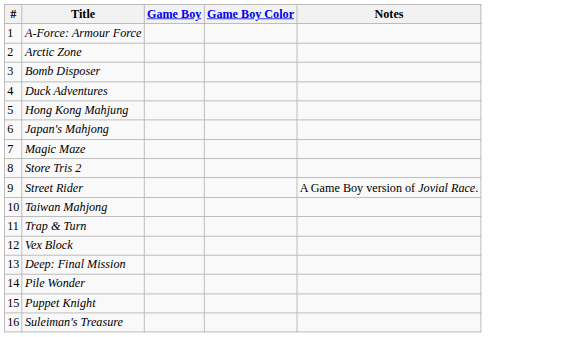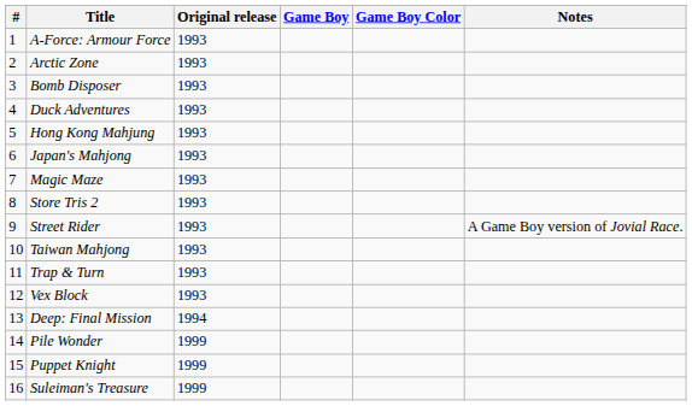 <table class="wikitable sortable">
 <tr>
 <th scope="col">#</th>
 <th scope="col">Title</th>
+<th scope="col">Original release </th>
 <th scope="col"><a href='#'>Game Boy</a></th>
 <th scope="col"><a href='#'>Game Boy Color</a></th>
 <th scope="col">Notes</th>
 </tr>
 <tr>
 <td>1</td>
 <td><em>A-Force: Armour Force</em></td>
+<td>1993</td>
 <td></td>
 <td></td>
 <td></td>
 </tr>
 <tr>
 <td>2</td>
 <td><em>Arctic Zone</em></td>
+<td>1993</td>
 <td></td>
 <td></td>
 <td></td>
 </tr>
 <tr>
 <td>3</td>
 <td><em>Bomb Disposer</em></td>
+<td>1993</td>
 <td></td>
 <td></td>
 <td></td>
 </tr>
 <tr>
 <td>4</td>
 <td><em>Duck Adventures</em></td>
+<td>1993</td>
 <td></td>
 <td></td>
 <td></td>
 </tr>
 <tr>
 <td>5</td>
 <td><em>Hong Kong Mahjung</em></td>
+<td>1993</td>
 <td></td>
 <td></td>
 <td></td>
 </tr>
 <tr>
 <td>6</td>
 <td><em>Japan's Mahjong</em></td>
+<td>1993</td>
 <td></td>
 <td></td>
 <td></td>
 </tr>
 <tr>
 <td>7</td>
 <td><em>Magic Maze</em></td>
+<td>1993</td>
 <td></td>
 <td></td>
 <td></td>
 </tr>
 <tr>
 <td>8</td>
 <td><em>Store Tris 2</em></td>
+<td>1993</td>
 <td></td>
 <td></td>
 <td></td>
 </tr>
 <tr>
 <td>9</td>
 <td><em>Street Rider</em></td>
+<td>1993</td>
 <td></td>
 <td></td>
 <td>A Game Boy version of <em>Jovial Race</em>.</td>
 </tr>
 <tr>
 <td>10</td>
 <td><em>Taiwan Mahjong</em></td>
+<td>1993</td>
 <td></td>
 <td></td>
 <td></td>
 </tr>
 <tr>
 <td>11</td>
 <td><em>Trap & Turn</em></td>
+<td>1993</td>
 <td></td>
 <td></td>
 <td></td>
 </tr>
 <tr>
 <td>12</td>
 <td><em>Vex Block</em></td>
+<td>1993</td>
 <td></td>
 <td></td>
 <td></td>
 </tr>
 <tr>
 <td>13</td>
 <td><em>Deep: Final Mission</em></td>
+<td>1994</td>
 <td></td>
 <td></td>
 <td></td>
 </tr>
 <tr>
 <td>14</td>
 <td><em>Pile Wonder</em></td>
+<td>1999</td>
 <td></td>
 <td></td>
 <td></td>
 </tr>
 <tr>
 <td>15</td>
 <td><em>Puppet Knight</em></td>
+<td>1999</td>
 <td></td>
 <td></td>
 <td></td>
 </tr>
 <tr>
 <td>16</td>
 <td><em>Suleiman's Treasure</em></td>
+<td>1999</td>
 <td></td>
 <td></td>
 <td></td>
 </tr>
 </table>
